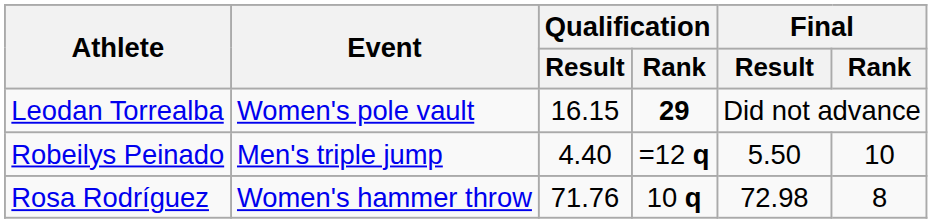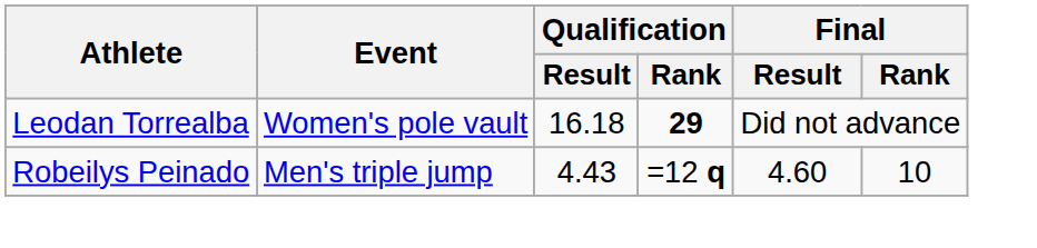 <table class=wikitable style=font-size:90%;text-align:center>
 <tr>
 <th rowspan=2>Athlete</th>
 <th rowspan=2>Event</th>
 <th colspan=2>Qualification</th>
 <th colspan=2>Final</th>
 </tr>
 <tr style=font-size:95%>
 <th>Result</th>
 <th>Rank</th>
 <th>Result</th>
 <th>Rank</th>
 </tr>
 <tr align=center>
 <td align=left><a href='#'>Leodan Torrealba</a></td>
 <td align=left><a href='#'>Women's pole vault</a></td>
-<td>16.15</td>
+<td>16.18</td>
 <td><strong>29</strong></td>
 <td colspan=2>Did not advance</td>
 </tr>
 <tr align=center>
 <td align=left><a href='#'>Robeilys Peinado</a></td>
 <td align=left><a href='#'>Men's triple jump</a></td>
-<td>4.40</td>
+<td>4.43</td>
 <td>=12 <strong>q</strong></td>
-<td>5.50 <strong></strong></td>
+<td>4.60 <strong></strong></td>
 <td>10</td>
 </tr>
-<tr align=center>
-<td align=left><a href='#'>Rosa Rodríguez</a></td>
-<td align=left><a href='#'>Women's hammer throw</a></td>
-<td>71.76</td>
-<td>10 <strong>q</strong></td>
-<td>72.98 <strong></strong></td>
-<td>8</td>
-</tr>
 </table>
